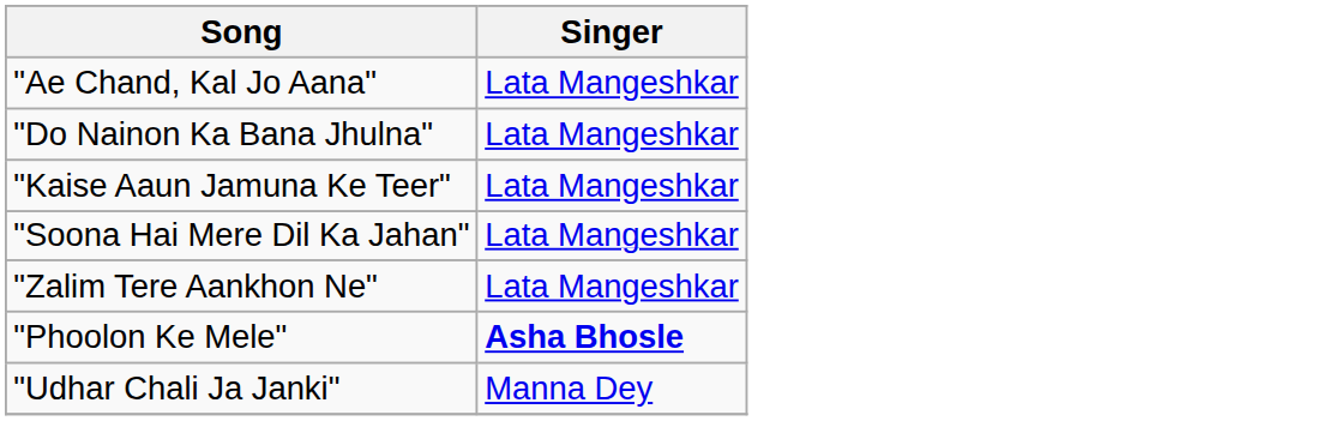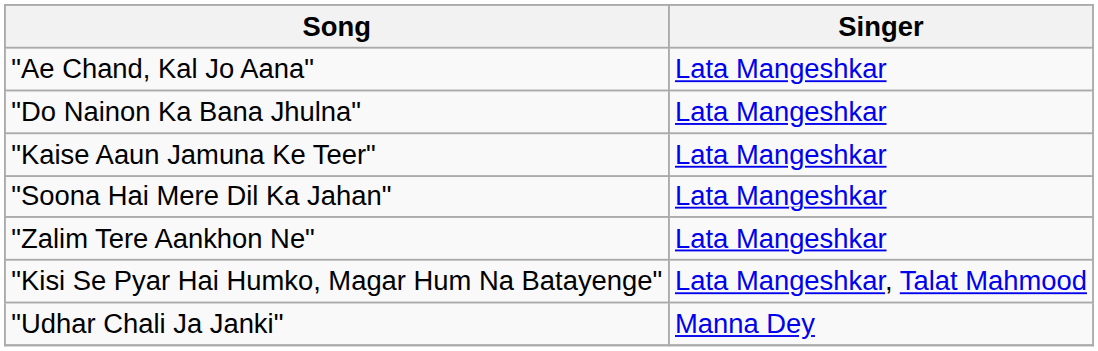 <table class="wikitable" style="font-size:92%;">
 <tr>
 <th>Song</th>
 <th>Singer</th>
 </tr>
 <tr>
 <td>"Ae Chand, Kal Jo Aana"</td>
 <td><a href='#'>Lata Mangeshkar</a></td>
 </tr>
 <tr>
 <td>"Do Nainon Ka Bana Jhulna"</td>
 <td><a href='#'>Lata Mangeshkar</a></td>
 </tr>
 <tr>
 <td>"Kaise Aaun Jamuna Ke Teer"</td>
 <td><a href='#'>Lata Mangeshkar</a></td>
 </tr>
 <tr>
 <td>"Soona Hai Mere Dil Ka Jahan"</td>
 <td><a href='#'>Lata Mangeshkar</a></td>
 </tr>
 <tr>
 <td>"Zalim Tere Aankhon Ne"</td>
 <td><a href='#'>Lata Mangeshkar</a></td>
 </tr>
 <tr>
-<td>"Phoolon Ke Mele"</td>
-<td><strong><a href='#'>Asha Bhosle</a></strong></td>
+<td>"Kisi Se Pyar Hai Humko, Magar Hum Na Batayenge"</td>
+<td><a href='#'>Lata Mangeshkar</a>, <a href='#'>Talat Mahmood</a></td>
 </tr>
 <tr>
 <td>"Udhar Chali Ja Janki"</td>
 <td><a href='#'>Manna Dey</a></td>
 </tr>
 <tr>
 </tr>
 </table>
